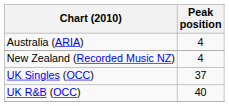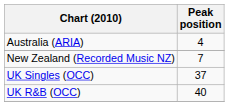 <table class="wikitable sortable">
 <tr>
 <th align="left">Chart (2010)</th>
 <th align="left">Peak<br>position</th>
 </tr>
 <tr>
 <td>Australia (<a href='#'>ARIA</a>)</td>
 <td align="center">4</td>
 </tr>
 <tr>
 </tr>
 <tr>
 <td>New Zealand (<a href='#'>Recorded Music NZ</a>)</td>
-<td align="center">4</td>
+<td align="center">7</td>
 </tr>
 <tr>
 <td align="left"><a href='#'>UK Singles</a> (<a href='#'>OCC</a>)</td>
 <td align="center">37</td>
 </tr>
 <tr>
 <td align="left"><a href='#'>UK R&B</a> (<a href='#'>OCC</a>)</td>
 <td align="center">40</td>
 </tr>
 <tr>
 </tr>
 <tr>
 </tr>
 <tr>
 </tr>
 </table>
